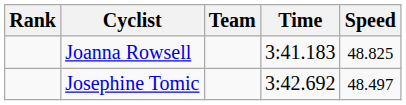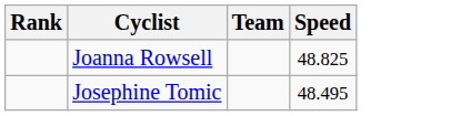 <table class="wikitable sortable" style="text-align:center;">
 <tr>
 <th>Rank</th>
 <th class="unsortable">Cyclist</th>
 <th>Team</th>
-<th>Time</th>
 <th>Speed</th>
 </tr>
 <tr>
 <td align=center></td>
 <td align=left><a href='#'>Joanna Rowsell</a></td>
 <td align=left></td>
-<td>3:41.183</td>
 <td><small>48.825</small></td>
 </tr>
 <tr>
 <td align=center></td>
 <td align=left><a href='#'>Josephine Tomic</a></td>
 <td align=left></td>
-<td>3:42.692</td>
-<td><small>48.497</small></td>
+<td><small>48.495</small></td>
 </tr>
 </table>
